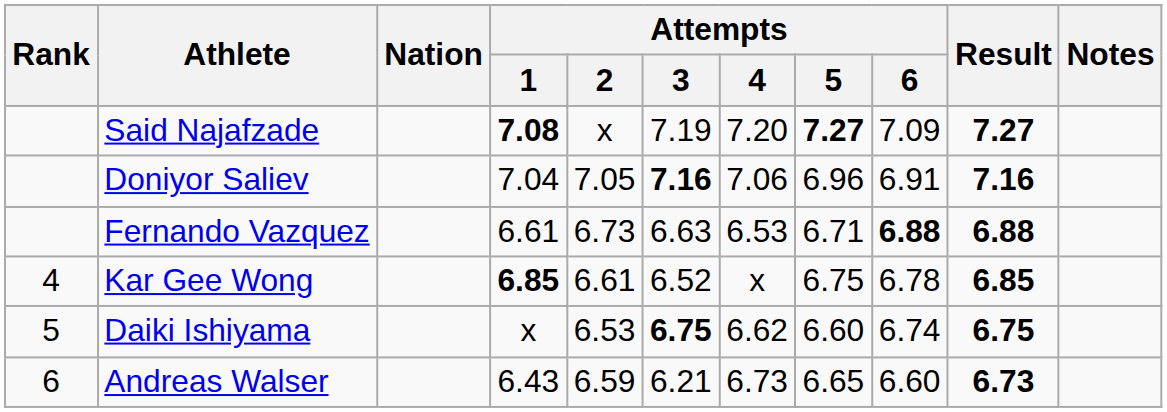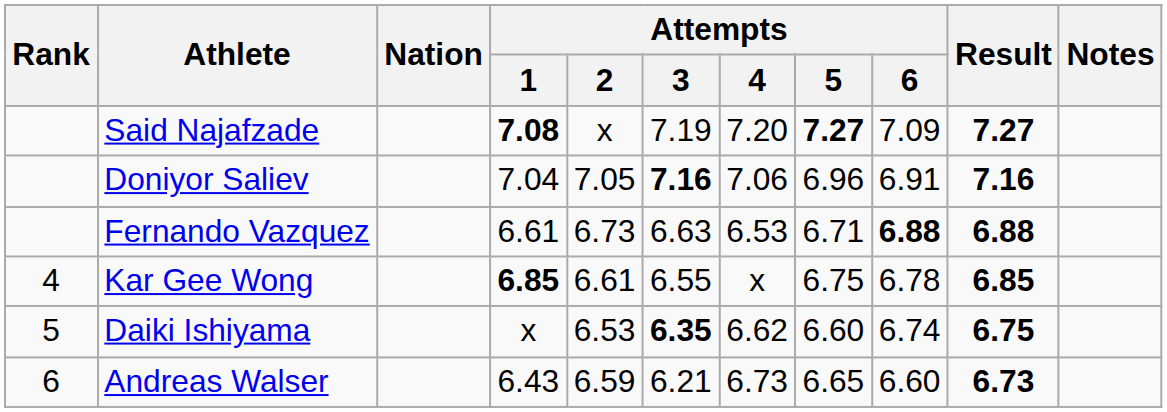 <table class="wikitable sortable" style="text-align:center">
 <tr>
 <th rowspan="2">Rank</th>
 <th rowspan="2">Athlete</th>
 <th rowspan="2">Nation</th>
 <th colspan="6">Attempts</th>
 <th rowspan="2">Result</th>
 <th rowspan="2">Notes</th>
 </tr>
 <tr>
 <th>1</th>
 <th>2</th>
 <th>3</th>
 <th>4</th>
 <th>5</th>
 <th>6</th>
 </tr>
 <tr>
 <td></td>
 <td align=left><a href='#'>Said Najafzade</a></td>
 <td align="left"></td>
 <td><strong>7.08</strong></td>
 <td>x</td>
 <td>7.19</td>
 <td>7.20</td>
 <td><strong>7.27</strong></td>
 <td>7.09</td>
 <td><strong>7.27</strong></td>
 <td></td>
 </tr>
 <tr>
 <td></td>
 <td align=left><a href='#'>Doniyor Saliev</a></td>
 <td align="left"></td>
 <td>7.04</td>
 <td>7.05</td>
 <td><strong>7.16</strong></td>
 <td>7.06</td>
 <td>6.96</td>
 <td>6.91</td>
 <td><strong>7.16</strong></td>
 <td></td>
 </tr>
 <tr>
 <td></td>
 <td align=left><a href='#'>Fernando Vazquez</a></td>
 <td align="left"></td>
 <td>6.61</td>
 <td>6.73</td>
 <td>6.63</td>
 <td>6.53</td>
 <td>6.71</td>
 <td><strong>6.88</strong></td>
 <td><strong>6.88</strong></td>
 <td></td>
 </tr>
 <tr>
 <td>4</td>
 <td align=left><a href='#'>Kar Gee Wong</a></td>
 <td align="left"></td>
 <td><strong>6.85</strong></td>
 <td>6.61</td>
-<td>6.52</td>
+<td>6.55</td>
 <td>x</td>
 <td>6.75</td>
 <td>6.78</td>
 <td><strong>6.85</strong></td>
 <td></td>
 </tr>
 <tr>
 <td>5</td>
 <td align=left><a href='#'>Daiki Ishiyama</a></td>
 <td align="left"></td>
 <td>x</td>
 <td>6.53</td>
-<td><strong>6.75</strong></td>
+<td><strong>6.35</strong></td>
 <td>6.62</td>
 <td>6.60</td>
 <td>6.74</td>
 <td><strong>6.75</strong></td>
 <td></td>
 </tr>
 <tr>
 <td>6</td>
 <td align=left><a href='#'>Andreas Walser</a></td>
 <td align="left"></td>
 <td>6.43</td>
 <td>6.59</td>
 <td>6.21</td>
 <td>6.73</td>
 <td>6.65</td>
 <td>6.60</td>
 <td><strong>6.73</strong></td>
 <td></td>
 </tr>
 </table>
